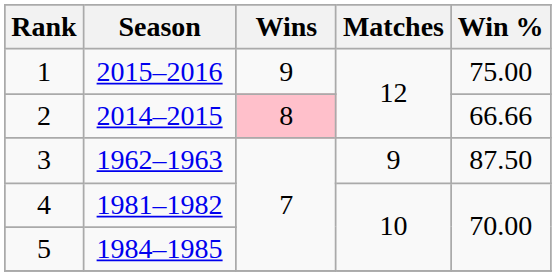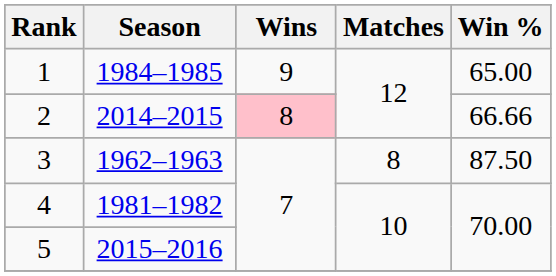 <table class="wikitable sortable">
 <tr>
 <th>Rank</th>
 <th width=80>Season</th>
 <th width=50>Wins</th>
 <th width=50>Matches</th>
 <th width=50>Win %</th>
 </tr>
 <tr align=center>
 <td>1</td>
-<td><a href='#'>2015–2016</a></td>
+<td><a href='#'>1984–1985</a></td>
 <td>9</td>
 <td rowspan=2>12</td>
-<td>75.00</td>
+<td>65.00</td>
 </tr>
 <tr align=center>
 <td>2</td>
 <td><a href='#'>2014–2015</a></td>
 <td style="background: pink;">8</td>
 <td>66.66</td>
 </tr>
 <tr align=center>
 <td>3</td>
 <td><a href='#'>1962–1963</a></td>
 <td rowspan=3>7</td>
-<td>9</td>
+<td>8</td>
 <td>87.50</td>
 </tr>
 <tr align=center>
 <td>4</td>
 <td><a href='#'>1981–1982</a></td>
 <td rowspan=2>10</td>
 <td rowspan=2>70.00</td>
 </tr>
 <tr align=center>
 <td>5</td>
-<td><a href='#'>1984–1985</a></td>
+<td><a href='#'>2015–2016</a></td>
 </tr>
 <tr align=center>
 </tr>
 </table>
